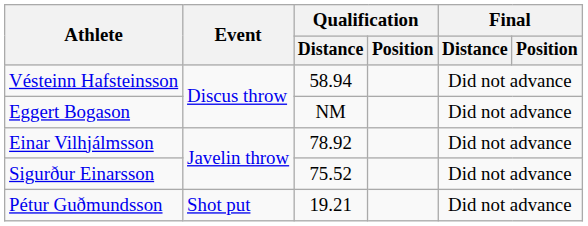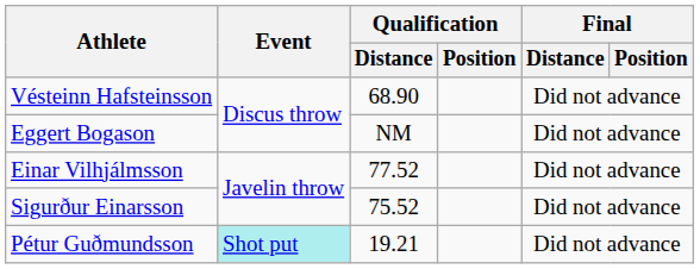 <table class="wikitable" style="font-size:90%">
 <tr>
 <th rowspan="2">Athlete</th>
 <th rowspan="2">Event</th>
 <th colspan="2">Qualification</th>
 <th colspan="2">Final</th>
 </tr>
 <tr style="font-size:95%">
 <th>Distance</th>
 <th>Position</th>
 <th>Distance</th>
 <th>Position</th>
 </tr>
 <tr align=center>
 <td align=left><a href='#'>Vésteinn Hafsteinsson</a></td>
 <td align=left rowspan=2><a href='#'>Discus throw</a></td>
-<td>58.94</td>
+<td>68.90</td>
 <td></td>
 <td colspan=2>Did not advance</td>
 </tr>
 <tr align=center>
 <td align=left><a href='#'>Eggert Bogason</a></td>
 <td>NM</td>
 <td></td>
 <td colspan=2>Did not advance</td>
 </tr>
 <tr align=center>
 <td align=left><a href='#'>Einar Vilhjálmsson</a></td>
 <td align=left rowspan=2><a href='#'>Javelin throw</a></td>
-<td>78.92</td>
+<td>77.52</td>
 <td></td>
 <td colspan=2>Did not advance</td>
 </tr>
 <tr align=center>
 <td align=left><a href='#'>Sigurður Einarsson</a></td>
 <td>75.52</td>
 <td></td>
 <td colspan=2>Did not advance</td>
 </tr>
 <tr align=center>
 <td align=left><a href='#'>Pétur Guðmundsson</a></td>
-<td align=left><a href='#'>Shot put</a></td>
+<td align=left style="background: paleturquoise;"><a href='#'>Shot put</a></td>
 <td>19.21</td>
 <td></td>
 <td colspan=2>Did not advance</td>
 </tr>
 </table>
